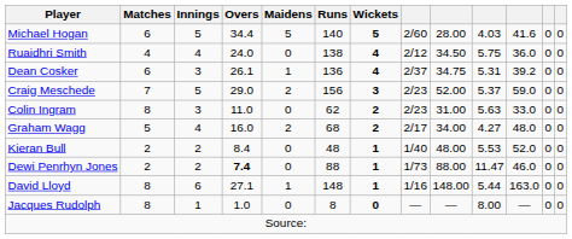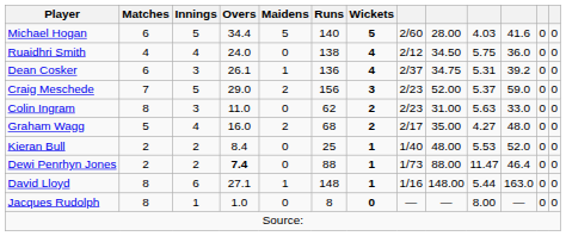 <table class="wikitable" style="text-align:center">
 <tr>
 <th>Player</th>
 <th>Matches</th>
 <th>Innings</th>
 <th>Overs</th>
 <th>Maidens</th>
 <th>Runs</th>
 <th>Wickets</th>
 <th></th>
 <th></th>
 <th></th>
 <th></th>
 <th></th>
 <th></th>
 </tr>
 <tr>
 <td align="left"><a href='#'>Michael Hogan</a></td>
 <td>6</td>
 <td>5</td>
 <td>34.4</td>
 <td>5</td>
 <td>140</td>
 <td><strong>5</strong></td>
 <td>2/60</td>
 <td>28.00</td>
 <td>4.03</td>
 <td>41.6</td>
 <td>0</td>
 <td>0</td>
 </tr>
 <tr>
 <td align="left"><a href='#'>Ruaidhri Smith</a></td>
 <td>4</td>
 <td>4</td>
 <td>24.0</td>
 <td>0</td>
 <td>138</td>
 <td><strong>4</strong></td>
 <td>2/12</td>
 <td>34.50</td>
 <td>5.75</td>
 <td>36.0</td>
 <td>0</td>
 <td>0</td>
 </tr>
 <tr>
 <td align="left"><a href='#'>Dean Cosker</a></td>
 <td>6</td>
 <td>3</td>
 <td>26.1</td>
 <td>1</td>
 <td>136</td>
 <td><strong>4</strong></td>
 <td>2/37</td>
 <td>34.75</td>
 <td>5.31</td>
 <td>39.2</td>
 <td>0</td>
 <td>0</td>
 </tr>
 <tr>
 <td align="left"><a href='#'>Craig Meschede</a></td>
 <td>7</td>
 <td>5</td>
 <td>29.0</td>
 <td>2</td>
 <td>156</td>
 <td><strong>3</strong></td>
 <td>2/23</td>
 <td>52.00</td>
 <td>5.37</td>
 <td>59.0</td>
 <td>0</td>
 <td>0</td>
 </tr>
 <tr>
 <td align="left"><a href='#'>Colin Ingram</a></td>
 <td>8</td>
 <td>3</td>
 <td>11.0</td>
 <td>0</td>
 <td>62</td>
 <td><strong>2</strong></td>
 <td>2/23</td>
 <td>31.00</td>
 <td>5.63</td>
 <td>33.0</td>
 <td>0</td>
 <td>0</td>
 </tr>
 <tr>
 <td align="left"><a href='#'>Graham Wagg</a></td>
 <td>5</td>
 <td>4</td>
 <td>16.0</td>
 <td>2</td>
 <td>68</td>
 <td><strong>2</strong></td>
 <td>2/17</td>
-<td>34.00</td>
+<td>35.00</td>
 <td>4.27</td>
 <td>48.0</td>
 <td>0</td>
 <td>0</td>
 </tr>
 <tr>
 <td align="left"><a href='#'>Kieran Bull</a></td>
 <td>2</td>
 <td>2</td>
 <td>8.4</td>
 <td>0</td>
-<td>48</td>
+<td>25</td>
 <td><strong>1</strong></td>
 <td>1/40</td>
 <td>48.00</td>
 <td>5.53</td>
 <td>52.0</td>
 <td>0</td>
 <td>0</td>
 </tr>
 <tr>
 <td align="left"><a href='#'>Dewi Penrhyn Jones</a></td>
 <td>2</td>
 <td>2</td>
 <td><strong>7.4</strong></td>
 <td>0</td>
 <td>88</td>
 <td><strong>1</strong></td>
 <td>1/73</td>
 <td>88.00</td>
 <td>11.47</td>
-<td>46.0</td>
+<td>46.4</td>
 <td>0</td>
 <td>0</td>
 </tr>
 <tr>
 <td align="left"><a href='#'>David Lloyd</a></td>
 <td>8</td>
 <td>6</td>
 <td>27.1</td>
 <td>1</td>
 <td>148</td>
 <td><strong>1</strong></td>
 <td>1/16</td>
 <td>148.00</td>
 <td>5.44</td>
 <td>163.0</td>
 <td>0</td>
 <td>0</td>
 </tr>
 <tr>
 <td align="left"><a href='#'>Jacques Rudolph</a></td>
 <td>8</td>
 <td>1</td>
 <td>1.0</td>
 <td>0</td>
 <td>8</td>
 <td><strong>0</strong></td>
 <td>—</td>
 <td>—</td>
 <td>8.00</td>
 <td>—</td>
 <td>0</td>
 <td>0</td>
 </tr>
 <tr>
 <td colspan="14">Source:</td>
 </tr>
 </table>
